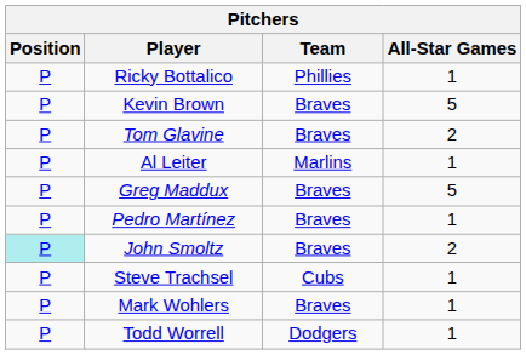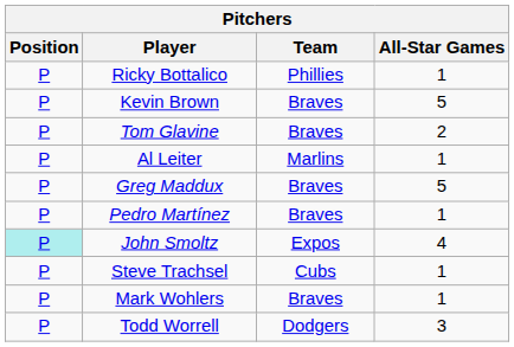 <table class="wikitable" style="font-size: 100%; text-align:center;">
 <tr>
 <th colspan="4">Pitchers</th>
 </tr>
 <tr>
 <th>Position</th>
 <th width="150">Player</th>
 <th width="100">Team</th>
 <th>All-Star Games</th>
 </tr>
 <tr>
 <td><a href='#'>P</a></td>
 <td><a href='#'>Ricky Bottalico</a></td>
 <td><a href='#'>Phillies</a></td>
 <td>1</td>
 </tr>
 <tr>
 <td><a href='#'>P</a></td>
 <td><a href='#'>Kevin Brown</a></td>
 <td><a href='#'>Braves</a></td>
 <td>5</td>
 </tr>
 <tr>
 <td><a href='#'>P</a></td>
 <td><em><a href='#'>Tom Glavine</a></em></td>
 <td><a href='#'>Braves</a></td>
 <td>2</td>
 </tr>
 <tr>
 <td><a href='#'>P</a></td>
 <td><a href='#'>Al Leiter</a></td>
 <td><a href='#'>Marlins</a></td>
 <td>1</td>
 </tr>
 <tr>
 <td><a href='#'>P</a></td>
 <td><em><a href='#'>Greg Maddux</a></em></td>
 <td><a href='#'>Braves</a></td>
 <td>5</td>
 </tr>
 <tr>
 <td><a href='#'>P</a></td>
 <td><em><a href='#'>Pedro Martínez</a></em></td>
 <td><a href='#'>Braves</a></td>
 <td>1</td>
 </tr>
 <tr>
 <td style="background: paleturquoise;"><a href='#'>P</a></td>
 <td><em><a href='#'>John Smoltz</a></em></td>
-<td><a href='#'>Braves</a></td>
-<td>2</td>
+<td><a href='#'>Expos</a></td>
+<td>4</td>
 </tr>
 <tr>
 <td><a href='#'>P</a></td>
 <td><a href='#'>Steve Trachsel</a></td>
 <td><a href='#'>Cubs</a></td>
 <td>1</td>
 </tr>
 <tr>
 <td><a href='#'>P</a></td>
 <td><a href='#'>Mark Wohlers</a></td>
 <td><a href='#'>Braves</a></td>
 <td>1</td>
 </tr>
 <tr>
 <td><a href='#'>P</a></td>
 <td><a href='#'>Todd Worrell</a></td>
 <td><a href='#'>Dodgers</a></td>
-<td>1</td>
+<td>3</td>
 </tr>
 </table>
